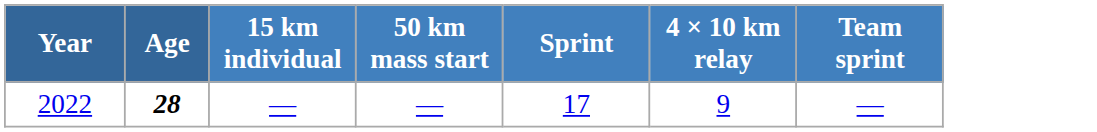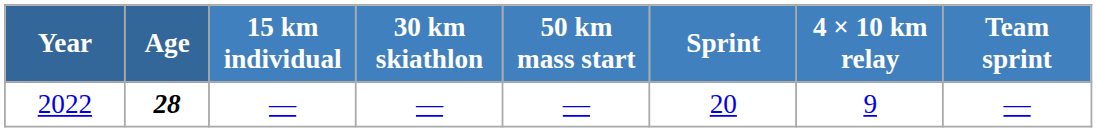 <table class="wikitable" style="font-size:95%; text-align:center; border:grey solid 1px; border-collapse:collapse; background:#ffffff;">
 <tr>
 <th style="background-color:#369; color:white; width:60px;"> Year </th>
 <th style="background-color:#369; color:white; width:40px;"> Age </th>
 <th style="background-color:#4180be; color:white; width:75px;"> 15 km <br> individual </th>
+<th style="background-color:#4180be; color:white; width:75px;"> 30 km <br> skiathlon </th>
 <th style="background-color:#4180be; color:white; width:75px;"> 50 km <br> mass start </th>
 <th style="background-color:#4180be; color:white; width:75px;"> Sprint </th>
 <th style="background-color:#4180be; color:white; width:75px;"> 4 × 10 km <br> relay </th>
 <th style="background-color:#4180be; color:white; width:75px;"> Team <br> sprint </th>
 </tr>
 <tr>
 <td><a href='#'>2022</a></td>
 <td><strong><em>28</em></strong></td>
 <td><a href='#'>—</a></td>
 <td><a href='#'>—</a></td>
-<td><a href='#'>17</a></td>
+<td><a href='#'>—</a></td>
+<td><a href='#'>20</a></td>
 <td><a href='#'>9</a></td>
 <td><a href='#'>—</a></td>
 </tr>
 </table>
